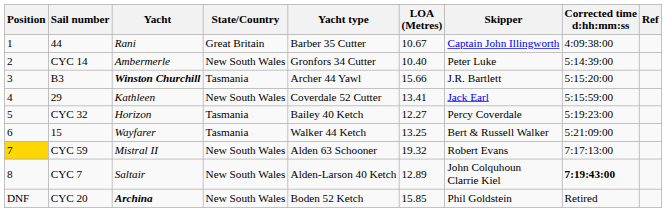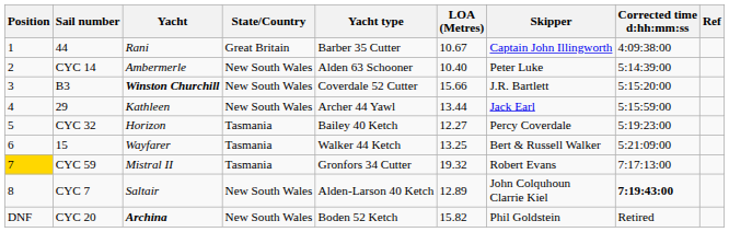 <table class="wikitable">
 <tr>
 <th>Position</th>
 <th>Sail number</th>
 <th>Yacht</th>
 <th>State/Country</th>
 <th>Yacht type</th>
 <th>LOA <br>(Metres)</th>
 <th>Skipper</th>
 <th>Corrected time <br>d:hh:mm:ss</th>
 <th>Ref</th>
 </tr>
 <tr>
 <td>1</td>
 <td>44</td>
 <td><em>Rani</em></td>
 <td> Great Britain</td>
 <td>Barber 35 Cutter</td>
 <td>10.67</td>
 <td><a href='#'>Captain John Illingworth</a></td>
 <td>4:09:38:00</td>
 <td></td>
 </tr>
 <tr>
 <td>2</td>
 <td>CYC 14</td>
 <td><em>Ambermerle</em></td>
 <td> New South Wales</td>
-<td>Gronfors 34 Cutter</td>
+<td>Alden 63 Schooner</td>
 <td>10.40</td>
 <td>Peter Luke</td>
 <td>5:14:39:00</td>
 <td></td>
 </tr>
 <tr>
 <td>3</td>
 <td>B3</td>
 <td><strong><em>Winston Churchill</em></strong></td>
-<td> Tasmania</td>
-<td>Archer 44 Yawl</td>
+<td> New South Wales</td>
+<td>Coverdale 52 Cutter</td>
 <td>15.66</td>
 <td>J.R. Bartlett</td>
 <td>5:15:20:00</td>
 <td></td>
 </tr>
 <tr>
 <td>4</td>
 <td>29</td>
 <td><em>Kathleen</em></td>
 <td> New South Wales</td>
-<td>Coverdale 52 Cutter</td>
-<td>13.41</td>
+<td>Archer 44 Yawl</td>
+<td>13.44</td>
 <td><a href='#'>Jack Earl</a></td>
 <td>5:15:59:00</td>
 <td></td>
 </tr>
 <tr>
 <td>5</td>
 <td>CYC 32</td>
 <td><em>Horizon</em></td>
 <td> Tasmania</td>
 <td>Bailey 40 Ketch</td>
 <td>12.27</td>
 <td>Percy Coverdale</td>
 <td>5:19:23:00</td>
 <td></td>
 </tr>
 <tr>
 <td>6</td>
 <td>15</td>
 <td><em>Wayfarer</em></td>
 <td> Tasmania</td>
 <td>Walker 44 Ketch</td>
 <td>13.25</td>
 <td>Bert & Russell Walker</td>
 <td>5:21:09:00</td>
 <td></td>
 </tr>
 <tr>
 <td style="background: gold;">7</td>
 <td>CYC 59</td>
 <td><em>Mistral II</em></td>
-<td> New South Wales</td>
-<td>Alden 63 Schooner</td>
+<td> Tasmania</td>
+<td>Gronfors 34 Cutter</td>
 <td>19.32</td>
 <td>Robert Evans</td>
 <td>7:17:13:00</td>
 <td></td>
 </tr>
 <tr>
 <td>8</td>
 <td>CYC 7</td>
 <td><em>Saltair</em></td>
 <td> New South Wales</td>
 <td>Alden-Larson 40 Ketch</td>
 <td>12.89</td>
 <td>John Colquhoun <br> Clarrie Kiel</td>
 <td><strong>7:19:43:00</strong></td>
 <td></td>
 </tr>
 <tr>
 <td>DNF</td>
 <td>CYC 20</td>
 <td><strong><em>Archina</em></strong></td>
 <td> New South Wales</td>
 <td>Boden 52 Ketch</td>
-<td>15.85</td>
+<td>15.82</td>
 <td>Phil Goldstein</td>
 <td>Retired</td>
 <td></td>
 </tr>
 </table>
